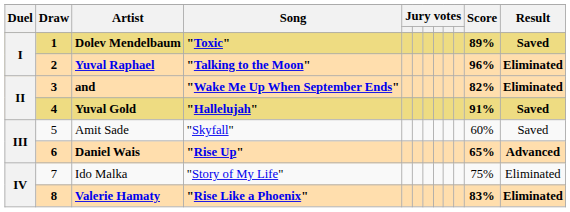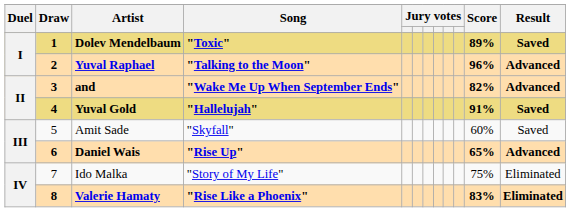 <table class="sortable wikitable" style="margin: 1em auto 1em auto; text-align:center; font-size:90%; line-height:18px;">
 <tr>
 </tr>
 <tr>
 <th rowspan="2" class="unsortable">Duel</th>
 <th rowspan="2">Draw</th>
 <th rowspan="2">Artist</th>
 <th rowspan="2">Song</th>
 <th colspan="6" class="unsortable">Jury votes</th>
 <th rowspan="2">Score</th>
 <th rowspan="2">Result</th>
 </tr>
 <tr>
 <th class="unsortable"></th>
 <th class="unsortable"></th>
 <th class="unsortable"></th>
 <th class="unsortable"></th>
 <th class="unsortable"></th>
 <th class="unsortable"></th>
 </tr>
 <tr style="font-weight:bold; background:#eedc82;">
 <th rowspan="2">I</th>
 <td>1</td>
 <td align="left">Dolev Mendelbaum</td>
 <td align="left">"<a href='#'>Toxic</a>"</td>
 <td></td>
 <td></td>
 <td></td>
 <td></td>
 <td></td>
 <td></td>
 <td>89%</td>
 <td>Saved</td>
 </tr>
 <tr style="font-weight:bold; background:navajowhite;">
 <td>2</td>
 <td align="left"><a href='#'>Yuval Raphael</a></td>
 <td align="left">"<a href='#'>Talking to the Moon</a>"</td>
 <td></td>
 <td></td>
 <td></td>
 <td></td>
 <td></td>
 <td></td>
 <td>96%</td>
-<td>Eliminated</td>
+<td>Advanced</td>
 </tr>
 <tr style="font-weight:bold; background:navajowhite;">
 <th rowspan="2">II</th>
 <td>3</td>
 <td align="left"> and </td>
 <td align="left">"<a href='#'>Wake Me Up When September Ends</a>"</td>
 <td></td>
 <td></td>
 <td></td>
 <td></td>
 <td></td>
 <td></td>
 <td>82%</td>
-<td>Eliminated</td>
+<td>Advanced</td>
 </tr>
 <tr style="font-weight:bold; background:#eedc82;">
 <td>4</td>
 <td align="left">Yuval Gold</td>
 <td align="left">"<a href='#'>Hallelujah</a>"</td>
 <td></td>
 <td></td>
 <td></td>
 <td></td>
 <td></td>
 <td></td>
 <td>91%</td>
 <td>Saved</td>
 </tr>
 <tr>
 <th rowspan="2">III</th>
 <td>5</td>
 <td align="left">Amit Sade</td>
 <td align="left">"<a href='#'>Skyfall</a>"</td>
 <td></td>
 <td></td>
 <td></td>
 <td></td>
 <td></td>
 <td></td>
 <td>60%</td>
 <td>Saved</td>
 </tr>
 <tr style="font-weight:bold; background:navajowhite;">
 <td>6</td>
 <td align="left">Daniel Wais</td>
 <td align="left">"<a href='#'>Rise Up</a>"</td>
 <td></td>
 <td></td>
 <td></td>
 <td></td>
 <td></td>
 <td></td>
 <td>65%</td>
 <td>Advanced</td>
 </tr>
 <tr>
 <th rowspan="2">IV</th>
 <td>7</td>
 <td align="left">Ido Malka</td>
 <td align="left">"<a href='#'>Story of My Life</a>"</td>
 <td></td>
 <td></td>
 <td></td>
 <td></td>
 <td></td>
 <td></td>
 <td>75%</td>
 <td>Eliminated</td>
 </tr>
 <tr style="font-weight:bold; background:navajowhite;">
 <td>8</td>
 <td align="left"><a href='#'>Valerie Hamaty</a></td>
 <td align="left">"<a href='#'>Rise Like a Phoenix</a>"</td>
 <td></td>
 <td></td>
 <td></td>
 <td></td>
 <td></td>
 <td></td>
 <td>83%</td>
 <td>Eliminated</td>
 </tr>
 </table>
